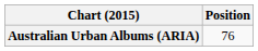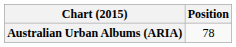 <table class="wikitable plainrowheaders" style="text-align:center">
 <tr>
 <th scope="col">Chart (2015)</th>
 <th scope="col">Position</th>
 </tr>
 <tr>
 <th scope="row">Australian Urban Albums (ARIA)</th>
-<td>76</td>
+<td>78</td>
 </tr>
 </table>
